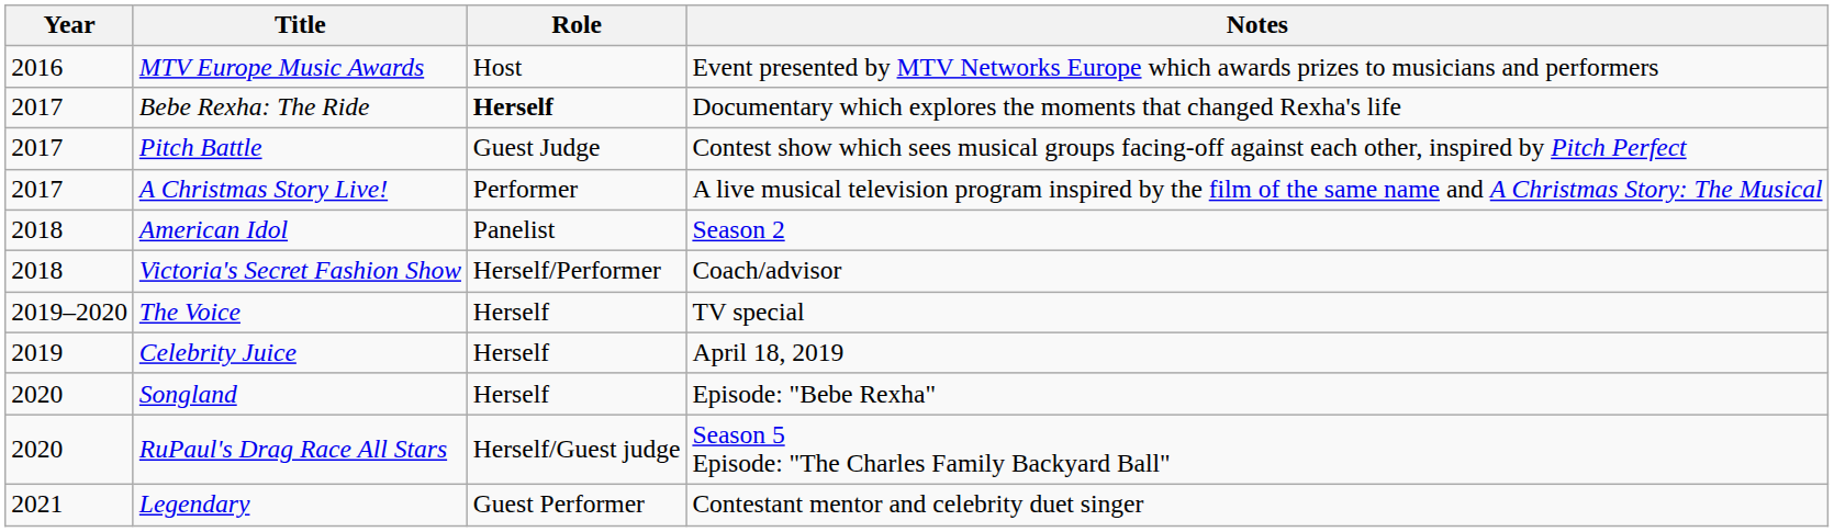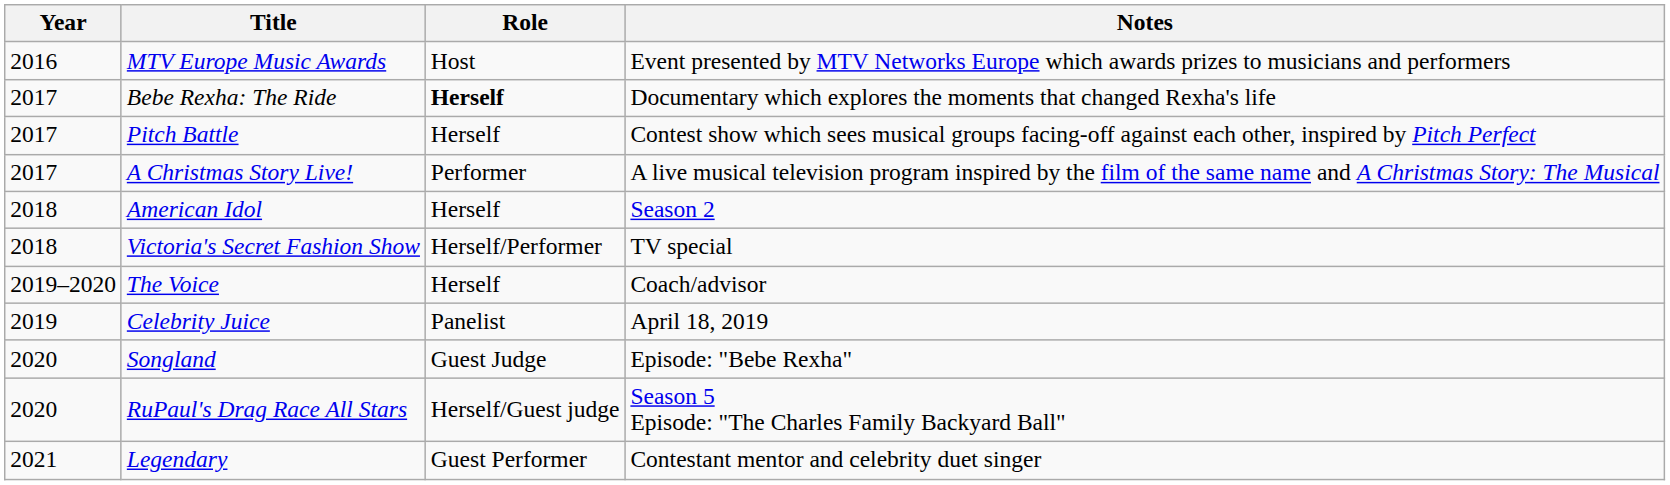 <table class="wikitable plainrowheaders sortable">
 <tr>
 <th>Year</th>
 <th scope="col">Title</th>
 <th scope="col">Role</th>
 <th scope="col" class="unsortable">Notes</th>
 </tr>
 <tr>
 <td>2016</td>
 <td scope="row"><a href='#'><em>MTV Europe Music Awards</em></a></td>
 <td>Host</td>
 <td>Event presented by <a href='#'>MTV Networks Europe</a> which awards prizes to musicians and performers</td>
 </tr>
 <tr>
 <td>2017</td>
 <td><em>Bebe Rexha: The Ride</em></td>
 <td><strong>Herself</strong></td>
 <td>Documentary which explores the moments that changed Rexha's life</td>
 </tr>
 <tr>
 <td>2017</td>
 <td><em><a href='#'>Pitch Battle</a></em></td>
-<td>Guest Judge</td>
+<td>Herself</td>
 <td>Contest show which sees musical groups facing-off against each other, inspired by <em><a href='#'>Pitch Perfect</a></em></td>
 </tr>
 <tr>
 <td>2017</td>
 <td><em><a href='#'>A Christmas Story Live!</a></em></td>
 <td>Performer</td>
 <td>A live musical television program inspired by the <a href='#'>film of the same name</a> and <em><a href='#'>A Christmas Story: The Musical</a></em></td>
 </tr>
 <tr>
 <td>2018</td>
 <td><em><a href='#'>American Idol</a></em></td>
-<td>Panelist</td>
+<td>Herself</td>
 <td><a href='#'>Season 2</a></td>
 </tr>
 <tr>
 <td>2018</td>
 <td><em><a href='#'>Victoria's Secret Fashion Show</a></em></td>
 <td>Herself/Performer</td>
-<td>Coach/advisor</td>
+<td>TV special</td>
 </tr>
 <tr>
 <td>2019–2020</td>
 <td><em><a href='#'>The Voice</a></em></td>
 <td>Herself</td>
-<td>TV special</td>
+<td>Coach/advisor</td>
 </tr>
 <tr>
 <td>2019</td>
 <td><em><a href='#'>Celebrity Juice</a></em></td>
-<td>Herself</td>
+<td>Panelist</td>
 <td>April 18, 2019</td>
 </tr>
 <tr>
 <td>2020</td>
 <td><em><a href='#'>Songland</a></em></td>
-<td>Herself</td>
+<td>Guest Judge</td>
 <td>Episode: "Bebe Rexha"</td>
 </tr>
 <tr>
 <td>2020</td>
 <td><em><a href='#'>RuPaul's Drag Race All Stars</a></em></td>
 <td>Herself/Guest judge</td>
 <td><a href='#'>Season 5</a><br>Episode: "The Charles Family Backyard Ball"</td>
 </tr>
 <tr>
 <td>2021</td>
 <td><em><a href='#'>Legendary</a></em></td>
 <td>Guest Performer</td>
 <td>Contestant mentor and celebrity duet singer</td>
 </tr>
 </table>
